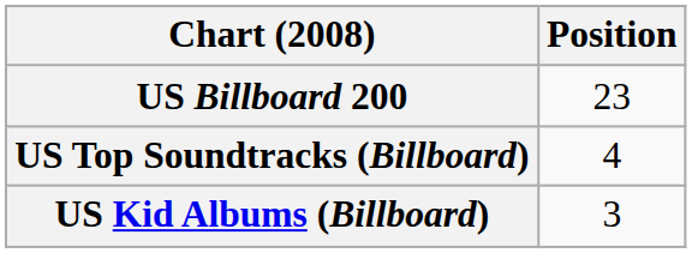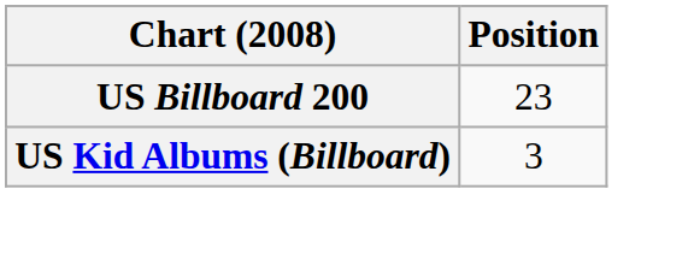 <table class="wikitable sortable plainrowheaders" style="text-align:center">
 <tr>
 <th scope="col">Chart (2008)</th>
 <th scope="col">Position</th>
 </tr>
 <tr>
 <th scope="row">US <em>Billboard</em> 200</th>
 <td>23</td>
 </tr>
 <tr>
-<th scope="row">US Top Soundtracks (<em>Billboard</em>)</th>
-<td>4</td>
-</tr>
-<tr>
 <th scope="row">US <a href='#'>Kid Albums</a> (<em>Billboard</em>)</th>
 <td>3</td>
 </tr>
 </table>
